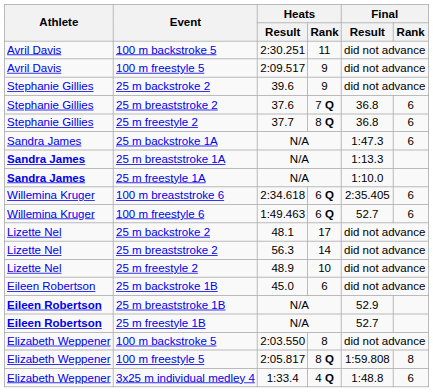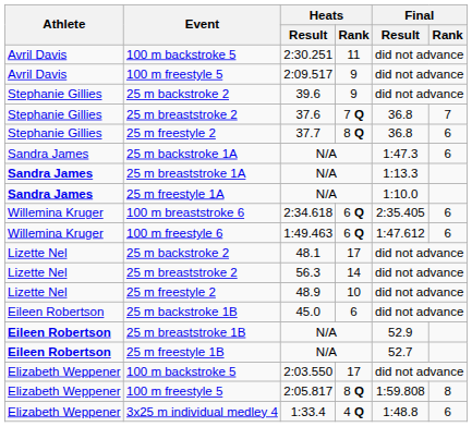 <table class=wikitable style="font-size:90%">
 <tr>
 <th rowspan="2">Athlete</th>
 <th rowspan="2">Event</th>
 <th colspan="2">Heats</th>
 <th colspan="2">Final</th>
 </tr>
 <tr>
 <th>Result</th>
 <th>Rank</th>
 <th>Result</th>
 <th>Rank</th>
 </tr>
 <tr>
 <td><a href='#'>Avril Davis</a></td>
 <td><a href='#'>100 m backstroke 5</a></td>
 <td align="center">2:30.251</td>
 <td align="center">11</td>
 <td align="center" colspan="2">did not advance</td>
 </tr>
 <tr>
 <td><a href='#'>Avril Davis</a></td>
 <td><a href='#'>100 m freestyle 5</a></td>
 <td align="center">2:09.517</td>
 <td align="center">9</td>
 <td align="center" colspan="2">did not advance</td>
 </tr>
 <tr>
 <td><a href='#'>Stephanie Gillies</a></td>
 <td><a href='#'>25 m backstroke 2</a></td>
 <td align="center">39.6</td>
 <td align="center">9</td>
 <td align="center" colspan="2">did not advance</td>
 </tr>
 <tr>
 <td><a href='#'>Stephanie Gillies</a></td>
 <td><a href='#'>25 m breaststroke 2</a></td>
 <td align="center">37.6</td>
 <td align="center">7 <strong>Q</strong></td>
 <td align="center">36.8</td>
-<td align="center">6</td>
+<td align="center">7</td>
 </tr>
 <tr>
 <td><a href='#'>Stephanie Gillies</a></td>
 <td><a href='#'>25 m freestyle 2</a></td>
 <td align="center">37.7</td>
 <td align="center">8 <strong>Q</strong></td>
 <td align="center">36.8</td>
 <td align="center">6</td>
 </tr>
 <tr>
 <td><a href='#'>Sandra James</a></td>
 <td><a href='#'>25 m backstroke 1A</a></td>
 <td align="center" colspan="2">N/A</td>
 <td align="center">1:47.3</td>
 <td align="center">6</td>
 </tr>
 <tr>
 <td><strong><a href='#'>Sandra James</a></strong></td>
 <td><a href='#'>25 m breaststroke 1A</a></td>
 <td align="center" colspan="2">N/A</td>
 <td align="center">1:13.3</td>
 <td align="center"></td>
 </tr>
 <tr>
 <td><strong><a href='#'>Sandra James</a></strong></td>
 <td><a href='#'>25 m freestyle 1A</a></td>
 <td align="center" colspan="2">N/A</td>
 <td align="center">1:10.0 </td>
 <td align="center"></td>
 </tr>
 <tr>
 <td><a href='#'>Willemina Kruger</a></td>
 <td><a href='#'>100 m breaststroke 6</a></td>
 <td align="center">2:34.618</td>
 <td align="center">6 <strong>Q</strong></td>
 <td align="center">2:35.405</td>
 <td align="center">6</td>
 </tr>
 <tr>
 <td><a href='#'>Willemina Kruger</a></td>
 <td><a href='#'>100 m freestyle 6</a></td>
 <td align="center">1:49.463</td>
 <td align="center">6 <strong>Q</strong></td>
-<td align="center">52.7</td>
+<td align="center">1:47.612</td>
 <td align="center">6</td>
 </tr>
 <tr>
 <td><a href='#'>Lizette Nel</a></td>
 <td><a href='#'>25 m backstroke 2</a></td>
 <td align="center">48.1</td>
 <td align="center">17</td>
 <td align="center" colspan="2">did not advance</td>
 </tr>
 <tr>
 <td><a href='#'>Lizette Nel</a></td>
 <td><a href='#'>25 m breaststroke 2</a></td>
 <td align="center">56.3</td>
 <td align="center">14</td>
 <td align="center" colspan="2">did not advance</td>
 </tr>
 <tr>
 <td><a href='#'>Lizette Nel</a></td>
 <td><a href='#'>25 m freestyle 2</a></td>
 <td align="center">48.9</td>
 <td align="center">10</td>
 <td align="center" colspan="2">did not advance</td>
 </tr>
 <tr>
 <td><a href='#'>Eileen Robertson</a></td>
 <td><a href='#'>25 m backstroke 1B</a></td>
 <td align="center">45.0</td>
 <td align="center">6</td>
 <td align="center" colspan="2">did not advance</td>
 </tr>
 <tr>
 <td><strong><a href='#'>Eileen Robertson</a></strong></td>
 <td><a href='#'>25 m breaststroke 1B</a></td>
 <td align="center" colspan="2">N/A</td>
 <td align="center">52.9</td>
 <td align="center"></td>
 </tr>
 <tr>
 <td><strong><a href='#'>Eileen Robertson</a></strong></td>
 <td><a href='#'>25 m freestyle 1B</a></td>
 <td align="center" colspan="2">N/A</td>
 <td align="center">52.7</td>
 <td align="center"></td>
 </tr>
 <tr>
 <td><a href='#'>Elizabeth Weppener</a></td>
 <td><a href='#'>100 m backstroke 5</a></td>
 <td align="center">2:03.550</td>
-<td align="center">8</td>
+<td align="center">17</td>
 <td align="center" colspan="2">did not advance</td>
 </tr>
 <tr>
 <td><a href='#'>Elizabeth Weppener</a></td>
 <td><a href='#'>100 m freestyle 5</a></td>
 <td align="center">2:05.817</td>
 <td align="center">8 <strong>Q</strong></td>
 <td align="center">1:59.808</td>
 <td align="center">8</td>
 </tr>
 <tr>
 <td><a href='#'>Elizabeth Weppener</a></td>
 <td><a href='#'>3x25 m individual medley 4</a></td>
 <td align="center">1:33.4</td>
 <td align="center">4 <strong>Q</strong></td>
 <td align="center">1:48.8</td>
 <td align="center">6</td>
 </tr>
 </table>
